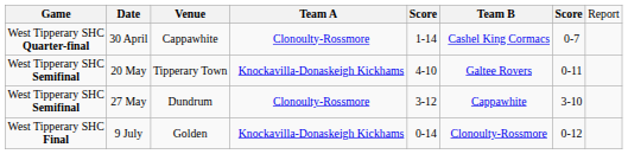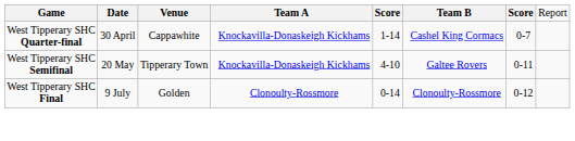 <table class="wikitable">
 <tr>
 <th>Game</th>
 <th>Date</th>
 <th>Venue</th>
 <th>Team A</th>
 <th>Score</th>
 <th>Team B</th>
 <th>Score</th>
 <td>Report</td>
 </tr>
 <tr align="center">
 <td>West Tipperary SHC<br><strong>Quarter-final</strong></td>
 <td>30 April</td>
 <td>Cappawhite</td>
-<td>  <a href='#'>Clonoulty-Rossmore</a></td>
+<td>  <a href='#'>Knockavilla-Donaskeigh Kickhams</a></td>
 <td>  1-14</td>
 <td>  <a href='#'>Cashel King Cormacs</a></td>
 <td>  0-7</td>
 <td></td>
 </tr>
 <tr align="center">
 <td>West Tipperary SHC<br><strong>Semifinal</strong></td>
 <td>20 May</td>
 <td>Tipperary Town</td>
 <td>  <a href='#'>Knockavilla-Donaskeigh Kickhams</a></td>
 <td>  4-10</td>
 <td>  <a href='#'>Galtee Rovers</a></td>
 <td>  0-11</td>
 </tr>
 <tr align="center">
-<td>West Tipperary SHC<br><strong>Semifinal</strong></td>
-<td>27 May</td>
-<td>Dundrum</td>
-<td>  <a href='#'>Clonoulty-Rossmore</a></td>
-<td>  3-12</td>
-<td>  <a href='#'>Cappawhite</a></td>
-<td>  3-10</td>
-<td></td>
-</tr>
-<tr align="center">
 <td>West Tipperary SHC<br><strong>Final</strong></td>
 <td>9 July</td>
 <td>Golden</td>
-<td>  <a href='#'>Knockavilla-Donaskeigh Kickhams</a></td>
+<td>  <a href='#'>Clonoulty-Rossmore</a></td>
 <td>  0-14</td>
 <td>  <a href='#'>Clonoulty-Rossmore</a></td>
 <td>  0-12</td>
 <td></td>
 </tr>
 </table>
